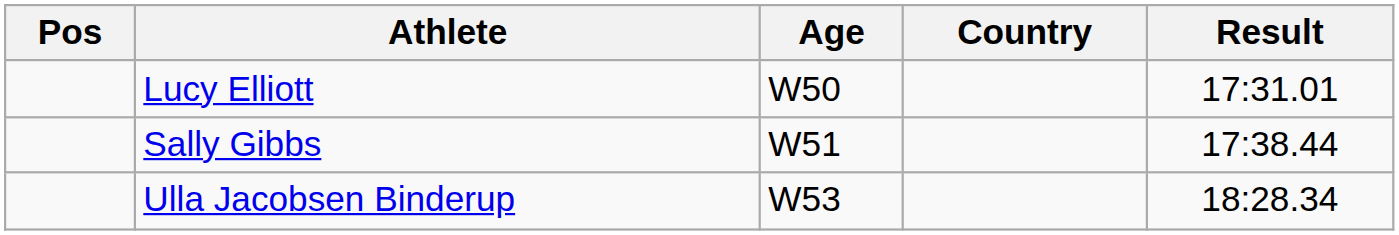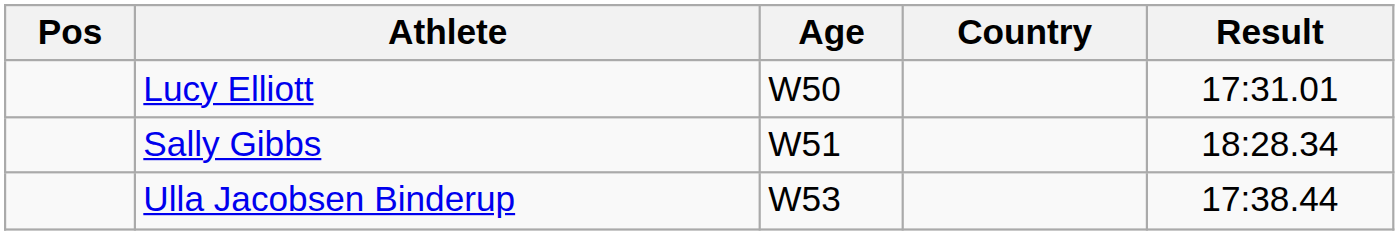 <table class="wikitable"  style="text-align:center; width:50%;">
 <tr>
 <th>Pos</th>
 <th>Athlete</th>
 <th>Age</th>
 <th>Country</th>
 <th>Result</th>
 </tr>
 <tr>
 <td align=center></td>
 <td align=left><a href='#'>Lucy Elliott</a></td>
 <td align=left>W50</td>
 <td align=left></td>
 <td>17:31.01</td>
 </tr>
 <tr>
 <td align=center></td>
 <td align=left><a href='#'>Sally Gibbs</a></td>
 <td align=left>W51</td>
 <td align=left></td>
-<td>17:38.44</td>
+<td>18:28.34</td>
 </tr>
 <tr>
 <td align=center></td>
 <td align=left><a href='#'>Ulla Jacobsen Binderup</a></td>
 <td align=left>W53</td>
 <td align=left></td>
-<td>18:28.34</td>
+<td>17:38.44</td>
 </tr>
 </table>
